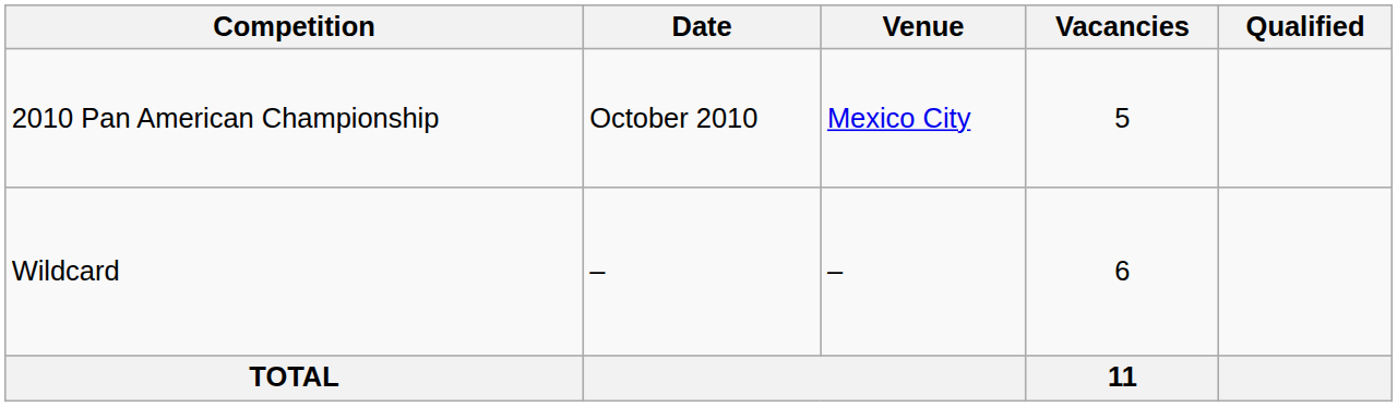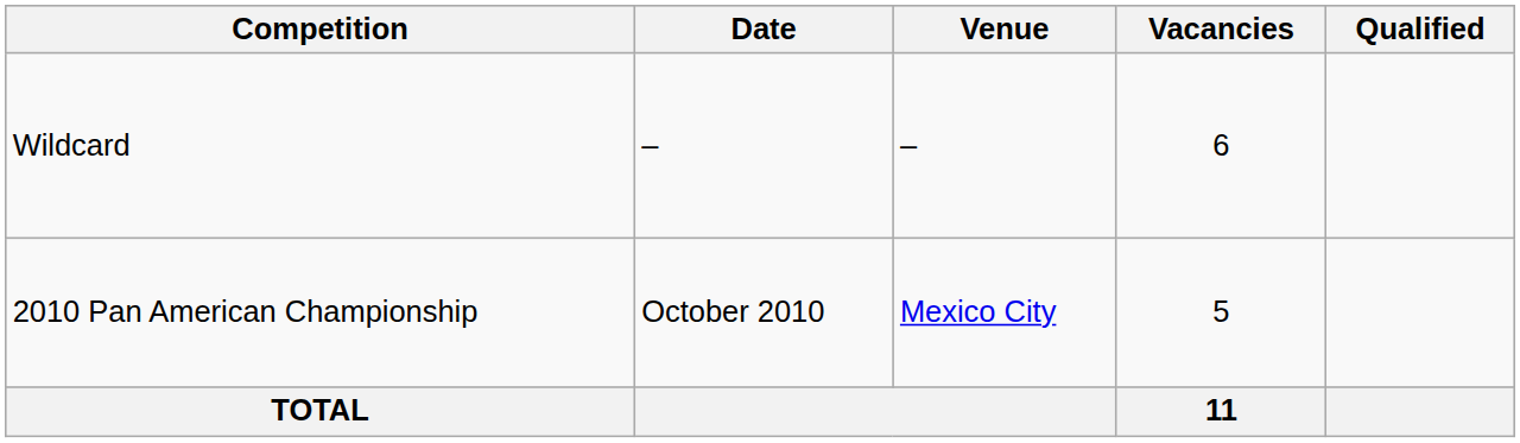 <table class="wikitable" width=800>
 <tr>
 <th>Competition</th>
 <th>Date</th>
 <th>Venue</th>
 <th>Vacancies</th>
 <th>Qualified</th>
 </tr>
 <tr>
+<td>Wildcard</td>
+<td>–</td>
+<td>–</td>
+<td align="center">6</td>
+<td><br><br><br><br><br></td>
+</tr>
+<tr>
 <td>2010 Pan American Championship</td>
 <td>October 2010</td>
 <td> <a href='#'>Mexico City</a></td>
 <td align="center">5</td>
 <td> <br><br>  <br>  <br></td>
-</tr>
-<tr>
-<td>Wildcard</td>
-<td>–</td>
-<td>–</td>
-<td align="center">6</td>
-<td><br><br><br><br><br></td>
 </tr>
 <tr>
 <th>TOTAL</th>
 <th colspan="2"></th>
 <th>11</th>
 <th></th>
 </tr>
 </table>
